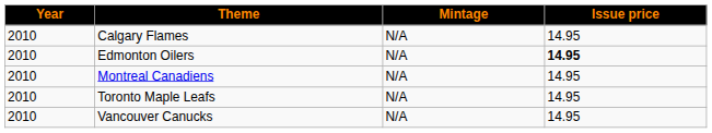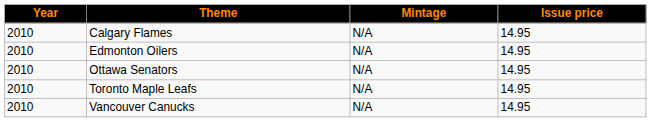 <table class="wikitable sortable">
 <tr>
 <th style="background:black; color:#ff8800; width:5%;">Year</th>
 <th style="background:black; color:#ff8800; width:16%;">Theme</th>
 <th style="background:black; color:#ff8800; width:9%;">Mintage</th>
 <th style="background:black; color:#ff8800; width:9%;">Issue price</th>
 </tr>
 <tr>
 <td>2010</td>
 <td>Calgary Flames</td>
 <td>N/A</td>
 <td>14.95</td>
 </tr>
 <tr>
 <td>2010</td>
 <td>Edmonton Oilers</td>
 <td>N/A</td>
-<td><strong>14.95</strong></td>
+<td>14.95</td>
 </tr>
 <tr>
 <td>2010</td>
-<td><a href='#'>Montreal Canadiens</a></td>
+<td>Ottawa Senators</td>
 <td>N/A</td>
 <td>14.95</td>
 </tr>
 <tr>
 <td>2010</td>
 <td>Toronto Maple Leafs</td>
 <td>N/A</td>
 <td>14.95</td>
 </tr>
 <tr>
 <td>2010</td>
 <td>Vancouver Canucks</td>
 <td>N/A</td>
 <td>14.95</td>
 </tr>
 </table>
